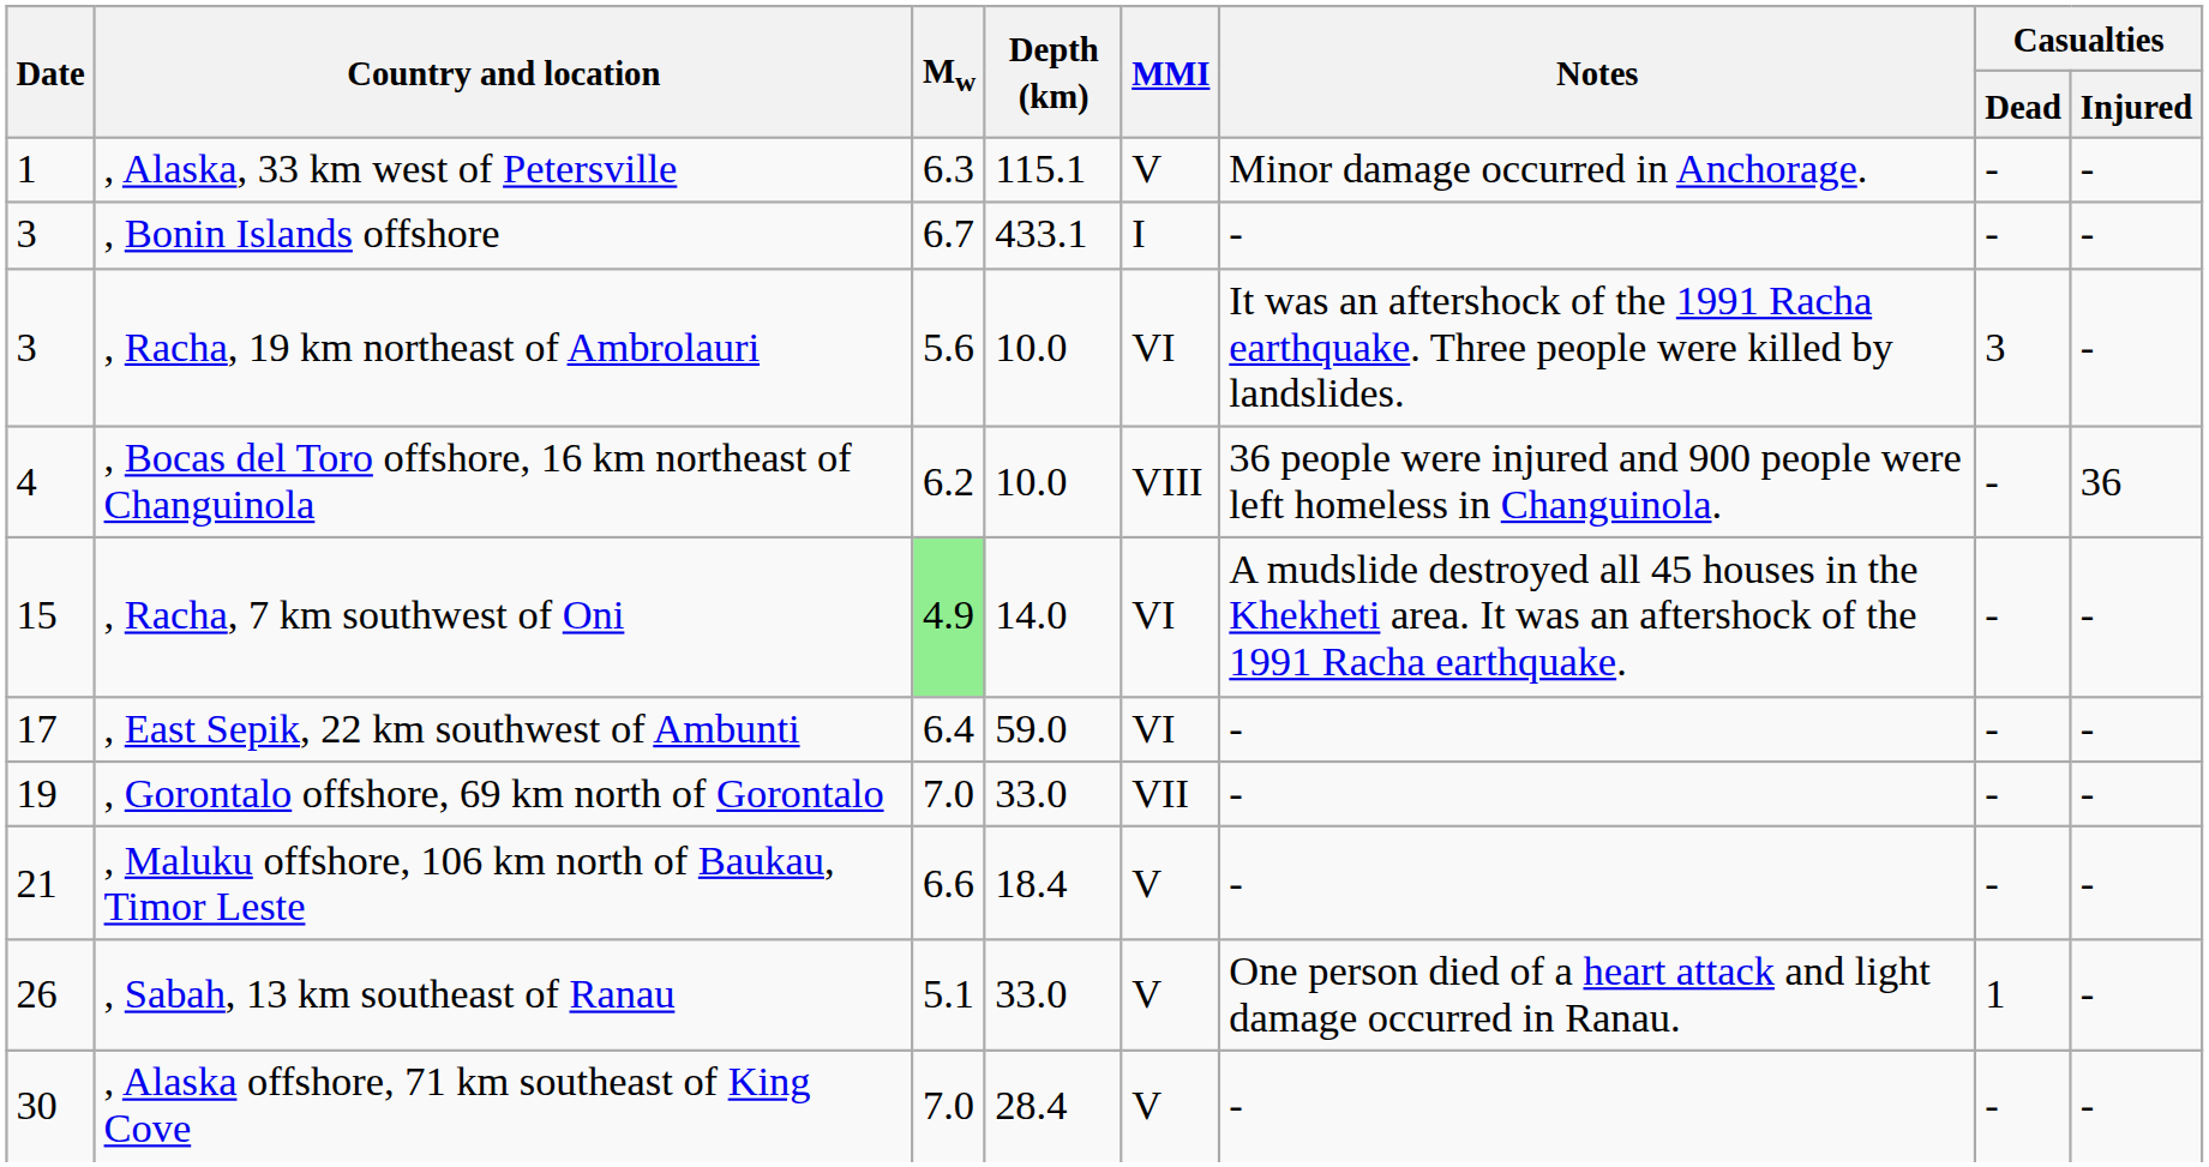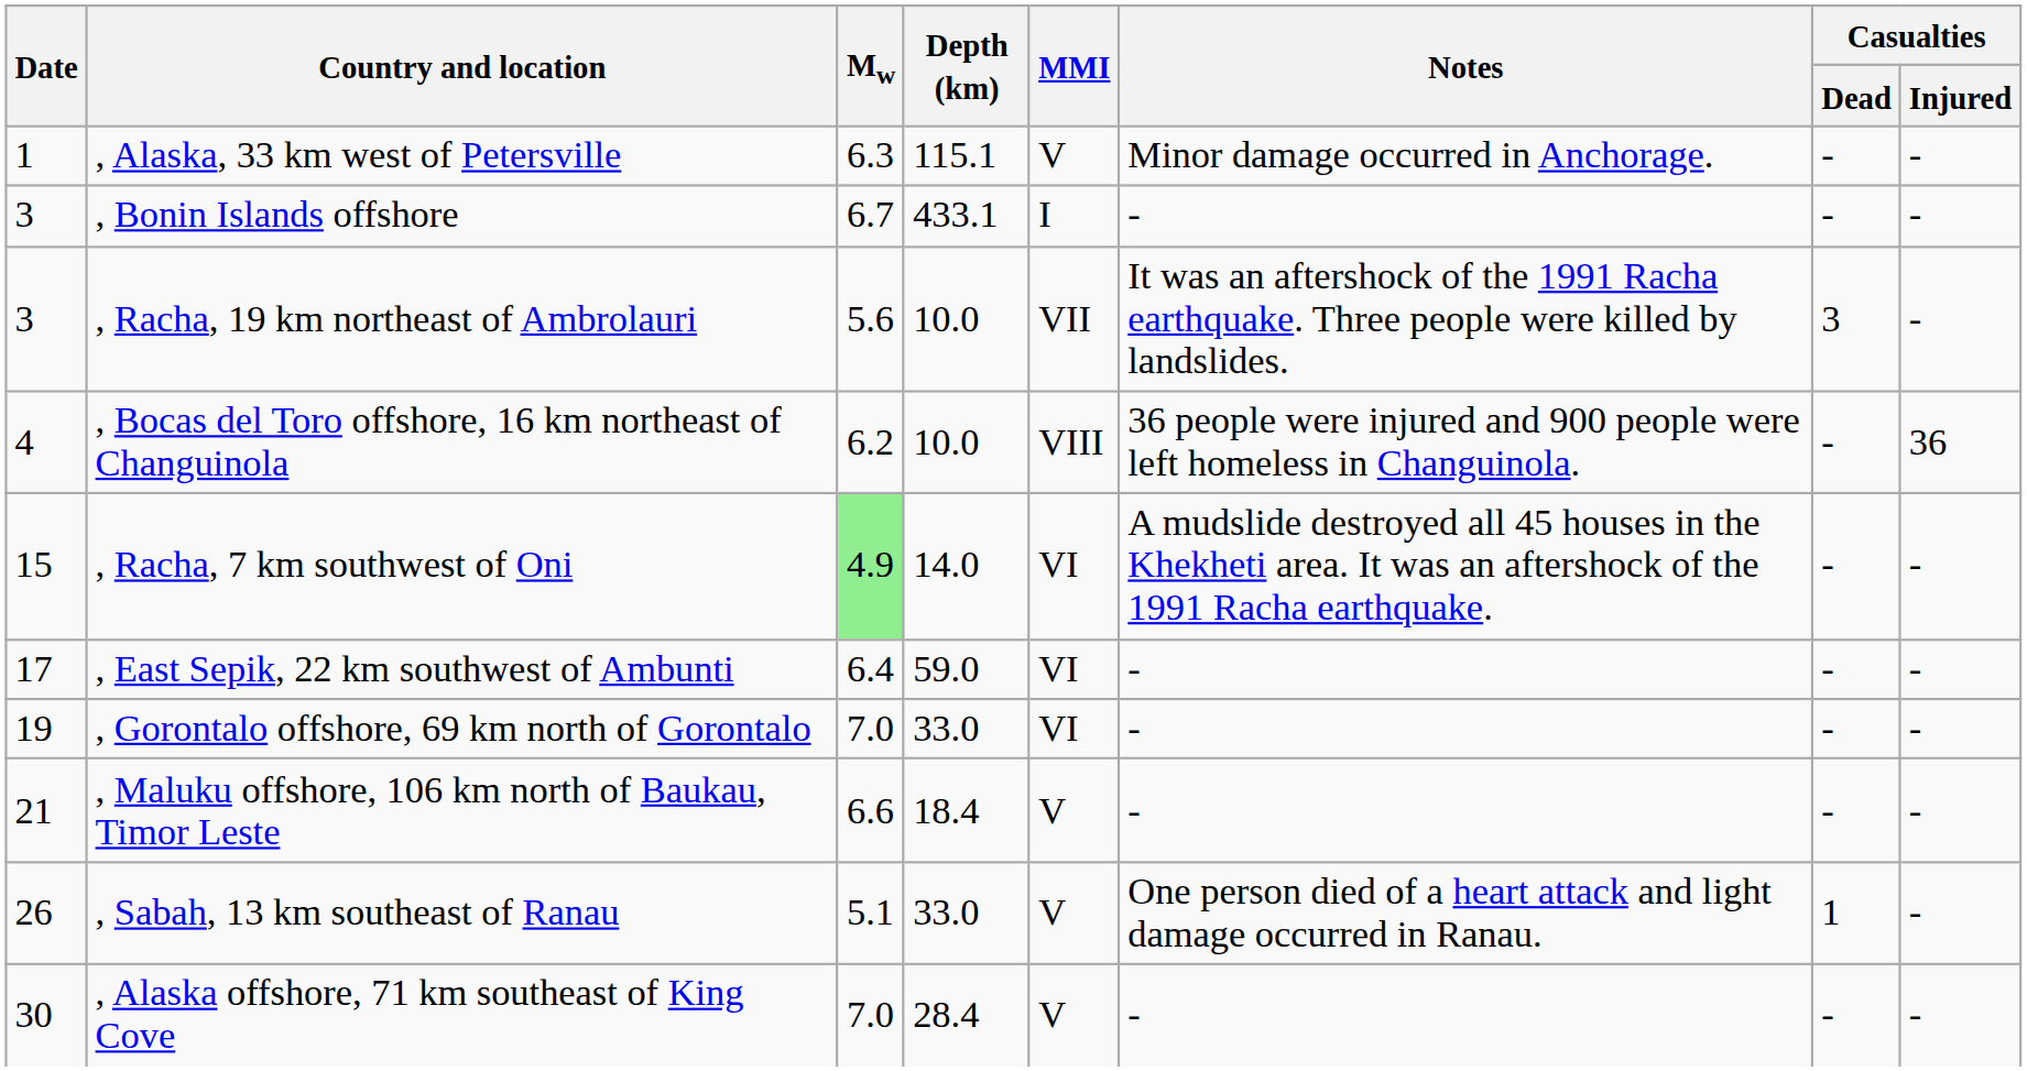 <table class="wikitable sortable" style="border:1px black; margin-left:1em;">
 <tr>
 <th rowspan="2"><small>Date</small></th>
 <th rowspan="2" style="width: 310px"><small>Country and location</small></th>
 <th rowspan="2"><small>M<sub>w</sub></small></th>
 <th rowspan="2"><small>Depth (km)</small></th>
 <th rowspan="2"><small><a href='#'>MMI</a></small></th>
 <th rowspan="2" class="unsortable"><small>Notes</small></th>
 <th colspan="2"><small>Casualties</small></th>
 </tr>
 <tr>
 <th><small>Dead</small></th>
 <th><small>Injured</small></th>
 </tr>
 <tr>
 <td>1</td>
 <td>, <a href='#'>Alaska</a>, 33 km west of <a href='#'>Petersville</a></td>
 <td>6.3</td>
 <td>115.1</td>
 <td>V</td>
 <td>Minor damage occurred in <a href='#'>Anchorage</a>.</td>
 <td>-</td>
 <td>-</td>
 </tr>
 <tr>
 <td>3</td>
 <td>, <a href='#'>Bonin Islands</a> offshore</td>
 <td>6.7</td>
 <td>433.1</td>
 <td>I</td>
 <td>-</td>
 <td>-</td>
 <td>-</td>
 </tr>
 <tr>
 <td>3</td>
 <td>, <a href='#'>Racha</a>, 19 km northeast of <a href='#'>Ambrolauri</a></td>
 <td>5.6</td>
 <td>10.0</td>
-<td>VI</td>
+<td>VII</td>
 <td>It was an aftershock of the <a href='#'>1991 Racha earthquake</a>. Three people were killed by landslides.</td>
 <td>3</td>
 <td>-</td>
 </tr>
 <tr>
 <td>4</td>
 <td>, <a href='#'>Bocas del Toro</a> offshore, 16 km northeast of <a href='#'>Changuinola</a></td>
 <td>6.2</td>
 <td>10.0</td>
 <td>VIII</td>
 <td>36 people were injured and 900 people were left homeless in <a href='#'>Changuinola</a>.</td>
 <td>-</td>
 <td>36</td>
 </tr>
 <tr>
 <td>15</td>
 <td>, <a href='#'>Racha</a>, 7 km southwest of <a href='#'>Oni</a></td>
 <td style="background: lightgreen;">4.9</td>
 <td>14.0</td>
 <td>VI</td>
 <td>A mudslide destroyed all 45 houses in the <a href='#'>Khekheti</a> area. It was an aftershock of the <a href='#'>1991 Racha earthquake</a>.</td>
 <td>-</td>
 <td>-</td>
 </tr>
 <tr>
 <td>17</td>
 <td>, <a href='#'>East Sepik</a>, 22 km southwest of <a href='#'>Ambunti</a></td>
 <td>6.4</td>
 <td>59.0</td>
 <td>VI</td>
 <td>-</td>
 <td>-</td>
 <td>-</td>
 </tr>
 <tr>
 <td>19</td>
 <td>, <a href='#'>Gorontalo</a> offshore, 69 km north of <a href='#'>Gorontalo</a></td>
 <td>7.0</td>
 <td>33.0</td>
-<td>VII</td>
+<td>VI</td>
 <td>-</td>
 <td>-</td>
 <td>-</td>
 </tr>
 <tr>
 <td>21</td>
 <td>, <a href='#'>Maluku</a> offshore, 106 km north of <a href='#'>Baukau</a>, <a href='#'>Timor Leste</a></td>
 <td>6.6</td>
 <td>18.4</td>
 <td>V</td>
 <td>-</td>
 <td>-</td>
 <td>-</td>
 </tr>
 <tr>
 <td>26</td>
 <td>, <a href='#'>Sabah</a>, 13 km southeast of <a href='#'>Ranau</a></td>
 <td>5.1</td>
 <td>33.0</td>
 <td>V</td>
 <td>One person died of a <a href='#'>heart attack</a> and light damage occurred in Ranau.</td>
 <td>1</td>
 <td>-</td>
 </tr>
 <tr>
 <td>30</td>
 <td>, <a href='#'>Alaska</a> offshore, 71 km southeast of <a href='#'>King Cove</a></td>
 <td>7.0</td>
 <td>28.4</td>
 <td>V</td>
 <td>-</td>
 <td>-</td>
 <td>-</td>
 </tr>
 <tr>
 </tr>
 </table>
